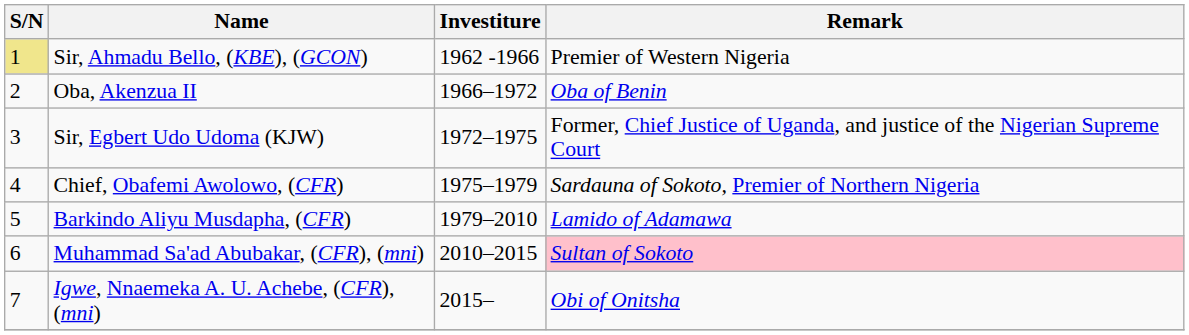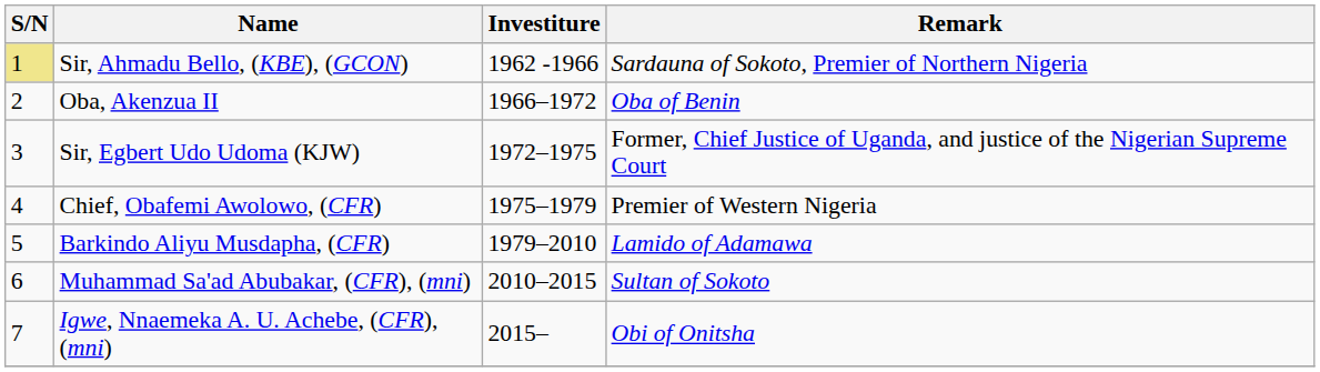 <table class="wikitable">
 <tr>
 <th>S/N</th>
 <th>Name</th>
 <th>Investiture</th>
 <th>Remark</th>
 </tr>
 <tr>
 <td style="background: khaki;">1</td>
 <td>Sir, <a href='#'>Ahmadu Bello</a>, (<em><a href='#'>KBE</a></em>), (<em><a href='#'>GCON</a></em>)</td>
 <td>1962 -1966</td>
-<td>Premier of Western Nigeria</td>
+<td><em>Sardauna of Sokoto,</em> <a href='#'>Premier of Northern Nigeria</a></td>
 </tr>
 <tr>
 <td>2</td>
 <td>Oba, <a href='#'>Akenzua II</a></td>
 <td>1966–1972</td>
 <td><em><a href='#'>Oba of Benin</a></em></td>
 </tr>
 <tr>
 <td>3</td>
 <td>Sir, <a href='#'>Egbert Udo Udoma</a>  (KJW)</td>
 <td>1972–1975</td>
 <td>Former, <a href='#'>Chief Justice of Uganda</a>, and justice of the <a href='#'>Nigerian Supreme Court</a></td>
 </tr>
 <tr>
 <td>4</td>
 <td>Chief, <a href='#'>Obafemi Awolowo</a>, (<em><a href='#'>CFR</a></em>)</td>
 <td>1975–1979</td>
-<td><em>Sardauna of Sokoto,</em> <a href='#'>Premier of Northern Nigeria</a></td>
+<td>Premier of Western Nigeria</td>
 </tr>
 <tr>
 <td>5</td>
 <td><a href='#'>Barkindo Aliyu Musdapha</a>, (<em><a href='#'>CFR</a></em>)</td>
 <td>1979–2010</td>
 <td><em><a href='#'>Lamido of Adamawa</a></em></td>
 </tr>
 <tr>
 <td>6</td>
 <td><a href='#'>Muhammad Sa'ad Abubakar</a>, (<em><a href='#'>CFR</a></em>), (<em><a href='#'>mni</a></em>)</td>
 <td>2010–2015</td>
-<td style="background: pink;"><em><a href='#'>Sultan of Sokoto</a></em></td>
+<td><em><a href='#'>Sultan of Sokoto</a></em></td>
 </tr>
 <tr>
 <td>7</td>
 <td><em><a href='#'>Igwe</a></em>, <a href='#'>Nnaemeka A. U. Achebe</a>, (<em><a href='#'>CFR</a></em>), (<em><a href='#'>mni</a></em>)</td>
 <td>2015–</td>
 <td><em><a href='#'>Obi of Onitsha</a></em></td>
 </tr>
 <tr>
 </tr>
 </table>
